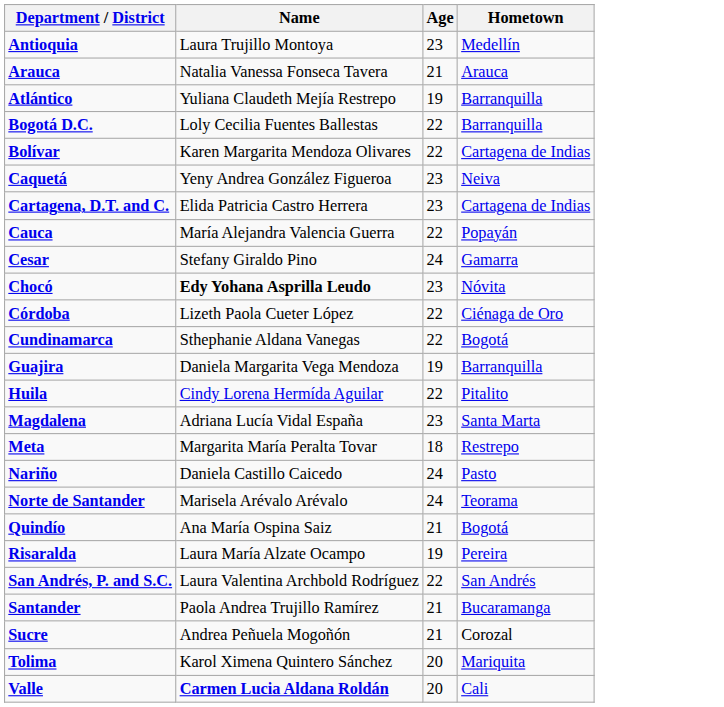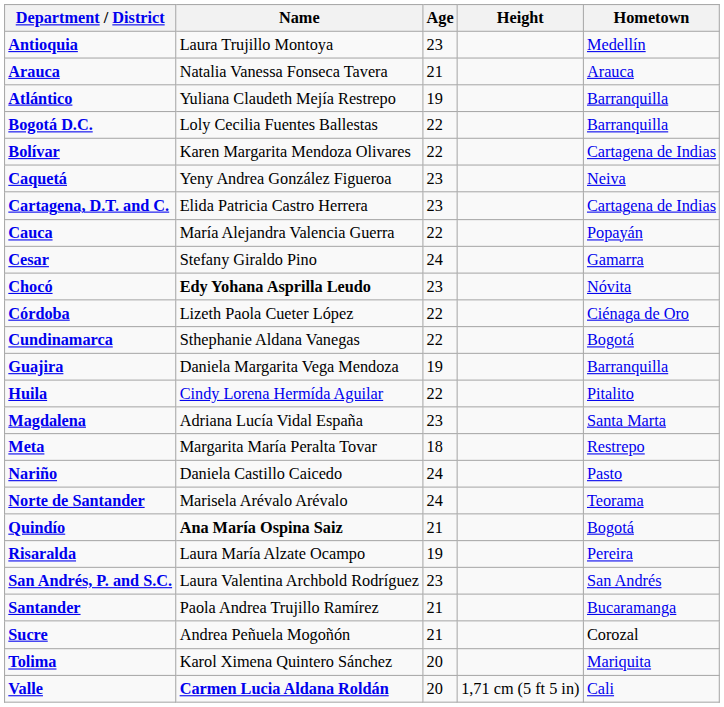 <table class="sortable wikitable" style="font-size: 95%;">
 <tr>
 <th><a href='#'>Department</a> / <a href='#'>District</a></th>
 <th>Name</th>
 <th>Age</th>
+<th>Height</th>
 <th>Hometown</th>
 </tr>
 <tr>
 <td><strong> <a href='#'>Antioquia</a></strong></td>
 <td>Laura Trujillo Montoya</td>
 <td>23</td>
+<td></td>
 <td><a href='#'>Medellín</a></td>
 </tr>
 <tr>
 <td> <a href='#'><strong>Arauca</strong></a></td>
 <td>Natalia Vanessa Fonseca Tavera</td>
 <td>21</td>
+<td></td>
 <td><a href='#'>Arauca</a></td>
 </tr>
 <tr>
 <td><strong> <a href='#'>Atlántico</a></strong></td>
 <td>Yuliana Claudeth Mejía Restrepo</td>
 <td>19</td>
+<td></td>
 <td><a href='#'>Barranquilla</a></td>
 </tr>
 <tr>
 <td><strong> <a href='#'>Bogotá D.C.</a></strong></td>
 <td>Loly Cecilia Fuentes Ballestas</td>
 <td>22</td>
+<td></td>
 <td><a href='#'>Barranquilla</a></td>
 </tr>
 <tr>
 <td><strong> <a href='#'>Bolívar</a></strong></td>
 <td>Karen Margarita Mendoza Olivares</td>
 <td>22</td>
+<td></td>
 <td><a href='#'>Cartagena de Indias</a></td>
 </tr>
 <tr>
 <td> <a href='#'><strong>Caquetá</strong></a></td>
 <td>Yeny Andrea González Figueroa</td>
 <td>23</td>
+<td></td>
 <td><a href='#'>Neiva</a></td>
 </tr>
 <tr>
 <td><strong> <a href='#'>Cartagena, D.T. and C.</a></strong></td>
 <td>Elida Patricia Castro Herrera</td>
 <td>23</td>
+<td></td>
 <td><a href='#'>Cartagena de Indias</a></td>
 </tr>
 <tr>
 <td><strong> <a href='#'>Cauca</a></strong></td>
 <td>María Alejandra Valencia Guerra</td>
 <td>22</td>
+<td></td>
 <td><a href='#'>Popayán</a></td>
 </tr>
 <tr>
 <td><strong> <a href='#'>Cesar</a></strong></td>
 <td>Stefany Giraldo Pino</td>
 <td>24</td>
+<td></td>
 <td><a href='#'>Gamarra</a></td>
 </tr>
 <tr>
 <td><strong> <a href='#'>Chocó</a></strong></td>
 <td><strong>Edy Yohana Asprilla Leudo</strong></td>
 <td>23</td>
+<td></td>
 <td><a href='#'>Nóvita</a></td>
 </tr>
 <tr>
 <td> <a href='#'><strong>Córdoba</strong></a></td>
 <td>Lizeth Paola Cueter López</td>
 <td>22</td>
+<td></td>
 <td><a href='#'>Ciénaga de Oro</a></td>
 </tr>
 <tr>
 <td><strong> <a href='#'>Cundinamarca</a></strong></td>
 <td>Sthephanie Aldana Vanegas</td>
 <td>22</td>
+<td></td>
 <td><a href='#'>Bogotá</a></td>
 </tr>
 <tr>
 <td><strong> <a href='#'>Guajira</a></strong></td>
 <td>Daniela Margarita Vega Mendoza</td>
 <td>19</td>
+<td></td>
 <td><a href='#'>Barranquilla</a></td>
 </tr>
 <tr>
 <td><strong> <a href='#'>Huila</a></strong></td>
 <td><a href='#'>Cindy Lorena Hermída Aguilar</a></td>
 <td>22</td>
+<td></td>
 <td><a href='#'>Pitalito</a></td>
 </tr>
 <tr>
 <td><strong> <a href='#'>Magdalena</a></strong></td>
 <td>Adriana Lucía Vidal España</td>
 <td>23</td>
+<td></td>
 <td><a href='#'>Santa Marta</a></td>
 </tr>
 <tr>
 <td><strong> <a href='#'>Meta</a></strong></td>
 <td>Margarita María Peralta Tovar</td>
 <td>18</td>
+<td></td>
 <td><a href='#'>Restrepo</a></td>
 </tr>
 <tr>
 <td><strong> <a href='#'>Nariño</a></strong></td>
 <td>Daniela Castillo Caicedo</td>
 <td>24</td>
+<td></td>
 <td><a href='#'>Pasto</a></td>
 </tr>
 <tr>
 <td><strong> <a href='#'>Norte de Santander</a></strong></td>
 <td>Marisela Arévalo Arévalo</td>
 <td>24</td>
+<td></td>
 <td><a href='#'>Teorama</a></td>
 </tr>
 <tr>
 <td><strong> <a href='#'>Quindío</a></strong></td>
-<td>Ana María Ospina Saiz</td>
+<td><strong>Ana María Ospina Saiz</strong></td>
 <td>21</td>
+<td></td>
 <td><a href='#'>Bogotá</a></td>
 </tr>
 <tr>
 <td><strong> <a href='#'>Risaralda</a></strong></td>
 <td>Laura María Alzate Ocampo</td>
 <td>19</td>
+<td></td>
 <td><a href='#'>Pereira</a></td>
 </tr>
 <tr>
 <td><strong> <a href='#'>San Andrés, P. and S.C.</a></strong></td>
 <td>Laura Valentina Archbold Rodríguez</td>
-<td>22</td>
+<td>23</td>
+<td></td>
 <td><a href='#'>San Andrés</a></td>
 </tr>
 <tr>
 <td> <a href='#'><strong>Santander</strong></a></td>
 <td>Paola Andrea Trujillo Ramírez</td>
 <td>21</td>
+<td></td>
 <td><a href='#'>Bucaramanga</a></td>
 </tr>
 <tr>
 <td> <strong><a href='#'>Sucre</a></strong></td>
 <td>Andrea Peñuela Mogoñón</td>
 <td>21</td>
+<td></td>
 <td>Corozal</td>
 </tr>
 <tr>
 <td><strong> <a href='#'>Tolima</a></strong></td>
 <td>Karol Ximena Quintero Sánchez</td>
 <td>20</td>
+<td></td>
 <td><a href='#'>Mariquita</a></td>
 </tr>
 <tr>
 <td><strong> <a href='#'>Valle</a></strong></td>
 <td><strong><a href='#'>Carmen Lucia Aldana Roldán</a></strong></td>
 <td>20</td>
+<td {{height>1,71 cm (5 ft 5 in)</td>
 <td><a href='#'>Cali</a></td>
 </tr>
 </table>
